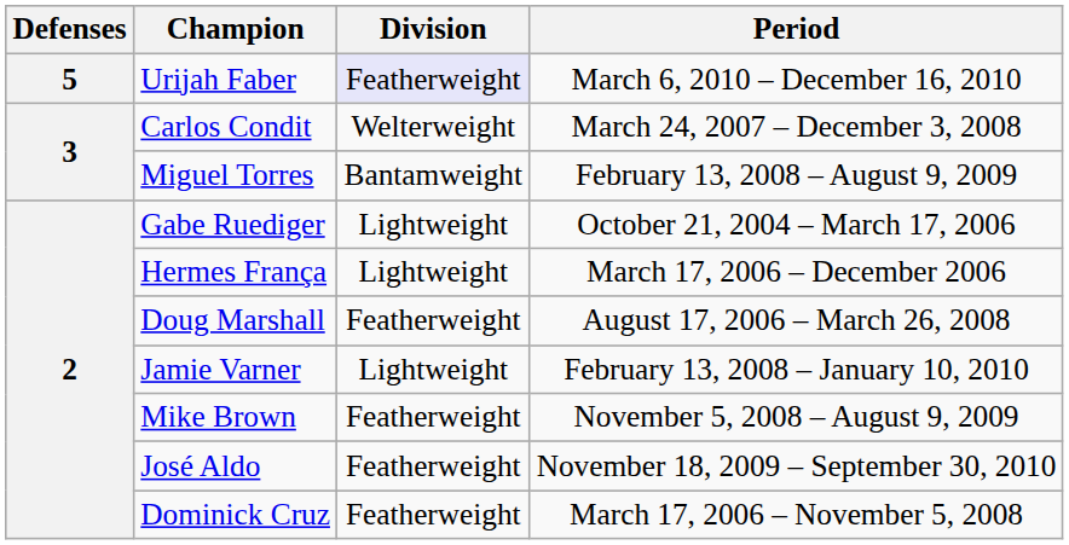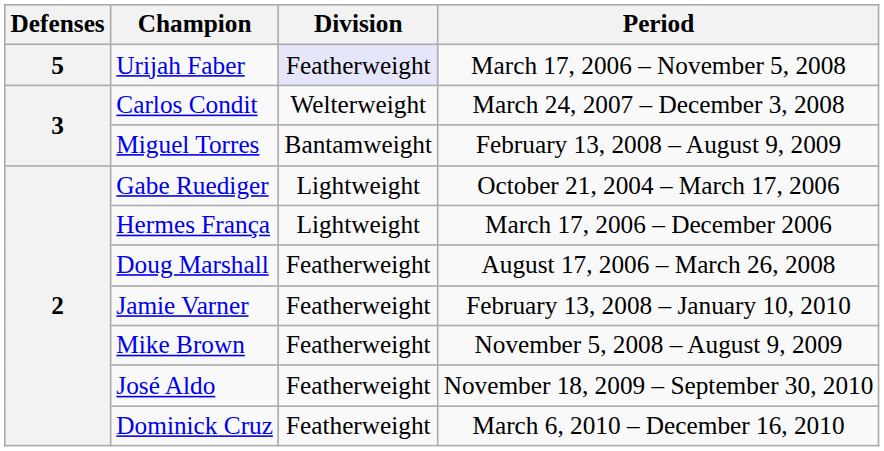 <table class="wikitable">
 <tr>
 <th valign="top">Defenses</th>
 <th valign="top">Champion</th>
 <th valign="top">Division</th>
 <th valign="top">Period</th>
 </tr>
 <tr>
 <th rowspan="1">5</th>
 <td> <a href='#'>Urijah Faber</a></td>
 <td align=center style="background: lavender;">Featherweight</td>
-<td align=center>March 6, 2010 – December 16, 2010</td>
+<td align=center>March 17, 2006 – November 5, 2008</td>
 </tr>
 <tr>
 <th rowspan="2">3</th>
 <td> <a href='#'>Carlos Condit</a></td>
 <td align=center>Welterweight</td>
 <td align=center>March 24, 2007 – December 3, 2008</td>
 </tr>
 <tr>
 <td> <a href='#'>Miguel Torres</a></td>
 <td align=center>Bantamweight</td>
 <td align=center>February 13, 2008 – August 9, 2009</td>
 </tr>
 <tr>
 <th rowspan="7">2</th>
 <td> <a href='#'>Gabe Ruediger</a></td>
 <td align=center>Lightweight</td>
 <td align=center>October 21, 2004 – March 17, 2006</td>
 </tr>
 <tr>
 <td> <a href='#'>Hermes França</a></td>
 <td align=center>Lightweight</td>
 <td align=center>March 17, 2006 – December 2006</td>
 </tr>
 <tr>
 <td> <a href='#'>Doug Marshall</a></td>
 <td align=center>Featherweight</td>
 <td align=center>August 17, 2006 – March 26, 2008</td>
 </tr>
 <tr>
 <td> <a href='#'>Jamie Varner</a></td>
-<td align=center>Lightweight</td>
+<td align=center>Featherweight</td>
 <td align=center>February 13, 2008 – January 10, 2010</td>
 </tr>
 <tr>
 <td> <a href='#'>Mike Brown</a></td>
 <td align=center>Featherweight</td>
 <td align=center>November 5, 2008 – August 9, 2009</td>
 </tr>
 <tr>
 <td> <a href='#'>José Aldo</a></td>
 <td align=center>Featherweight</td>
 <td align=center>November 18, 2009 – September 30, 2010</td>
 </tr>
 <tr>
 <td> <a href='#'>Dominick Cruz</a></td>
 <td align=center>Featherweight</td>
-<td align=center>March 17, 2006 – November 5, 2008</td>
+<td align=center>March 6, 2010 – December 16, 2010</td>
 </tr>
 </table>
